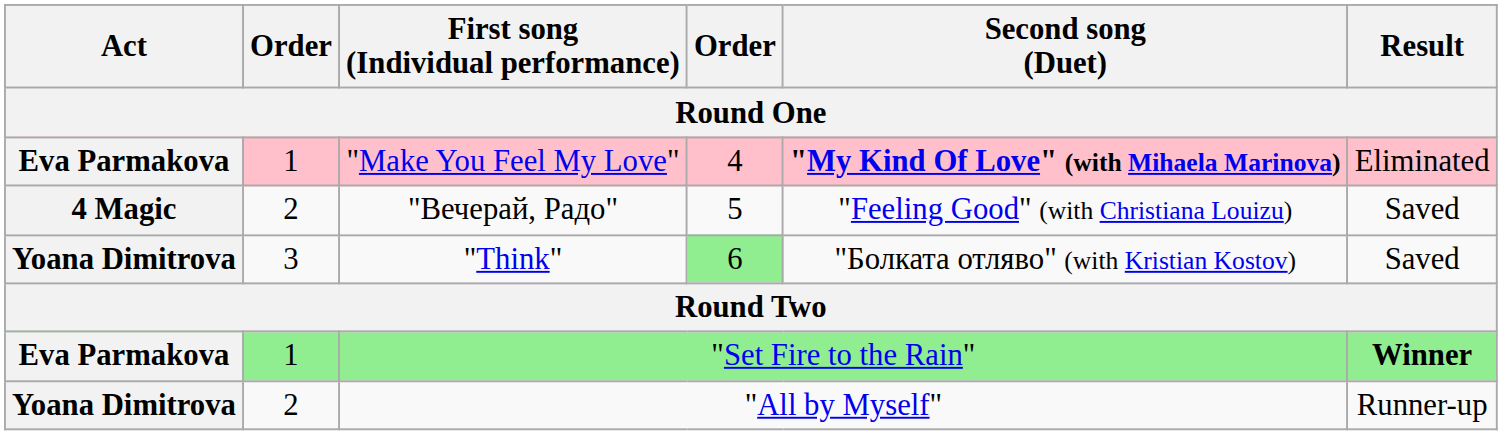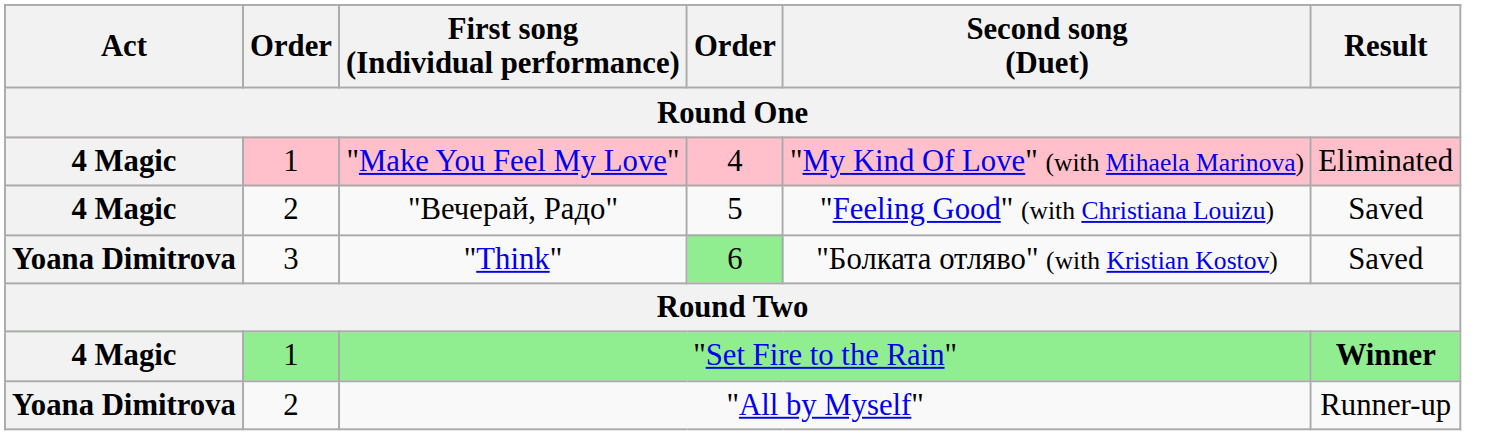 <table class="wikitable plainrowheaders" style="text-align:center;">
 <tr>
 <th scope="col">Act</th>
 <th scope="col">Order</th>
 <th scope="col">First song<br>(Individual performance)</th>
 <th scope="col">Order</th>
 <th scope="col">Second song<br>(Duet)</th>
 <th scope="col">Result</th>
 </tr>
 <tr>
 <th colspan="6">Round One</th>
 </tr>
 <tr style="background:pink;">
-<th scope="row">Eva Parmakova</th>
+<th scope="row">4 Magic</th>
 <td>1</td>
 <td>"<a href='#'>Make You Feel My Love</a>"</td>
 <td>4</td>
-<td><strong>"<a href='#'>My Kind Of Love</a>" <small>(with <a href='#'>Mihaela Marinova</a>)</small></strong></td>
+<td>"<a href='#'>My Kind Of Love</a>" <small>(with <a href='#'>Mihaela Marinova</a>)</small></td>
 <td>Eliminated</td>
 </tr>
 <tr>
 <th scope="row">4 Magic</th>
 <td>2</td>
 <td>"Вечерай, Радо"</td>
 <td>5</td>
 <td>"<a href='#'>Feeling Good</a>" <small>(with <a href='#'>Christiana Louizu</a>)</small></td>
 <td>Saved</td>
 </tr>
 <tr>
 <th scope="row">Yoana Dimitrova</th>
 <td>3</td>
 <td>"<a href='#'>Think</a>"</td>
 <td style="background: lightgreen;">6</td>
 <td>"Болката отляво" <small>(with <a href='#'>Kristian Kostov</a>)</small></td>
 <td>Saved</td>
 </tr>
 <tr>
 <th colspan="6">Round Two</th>
 </tr>
 <tr style="background:lightgreen;">
-<th scope="row">Eva Parmakova</th>
+<th scope="row">4 Magic</th>
 <td>1</td>
 <td colspan="3">"<a href='#'>Set Fire to the Rain</a>"</td>
 <td><strong>Winner</strong></td>
 </tr>
 <tr>
 <th scope="row">Yoana Dimitrova</th>
 <td>2</td>
 <td colspan="3">"<a href='#'>All by Myself</a>"</td>
 <td>Runner-up</td>
 </tr>
 </table>
